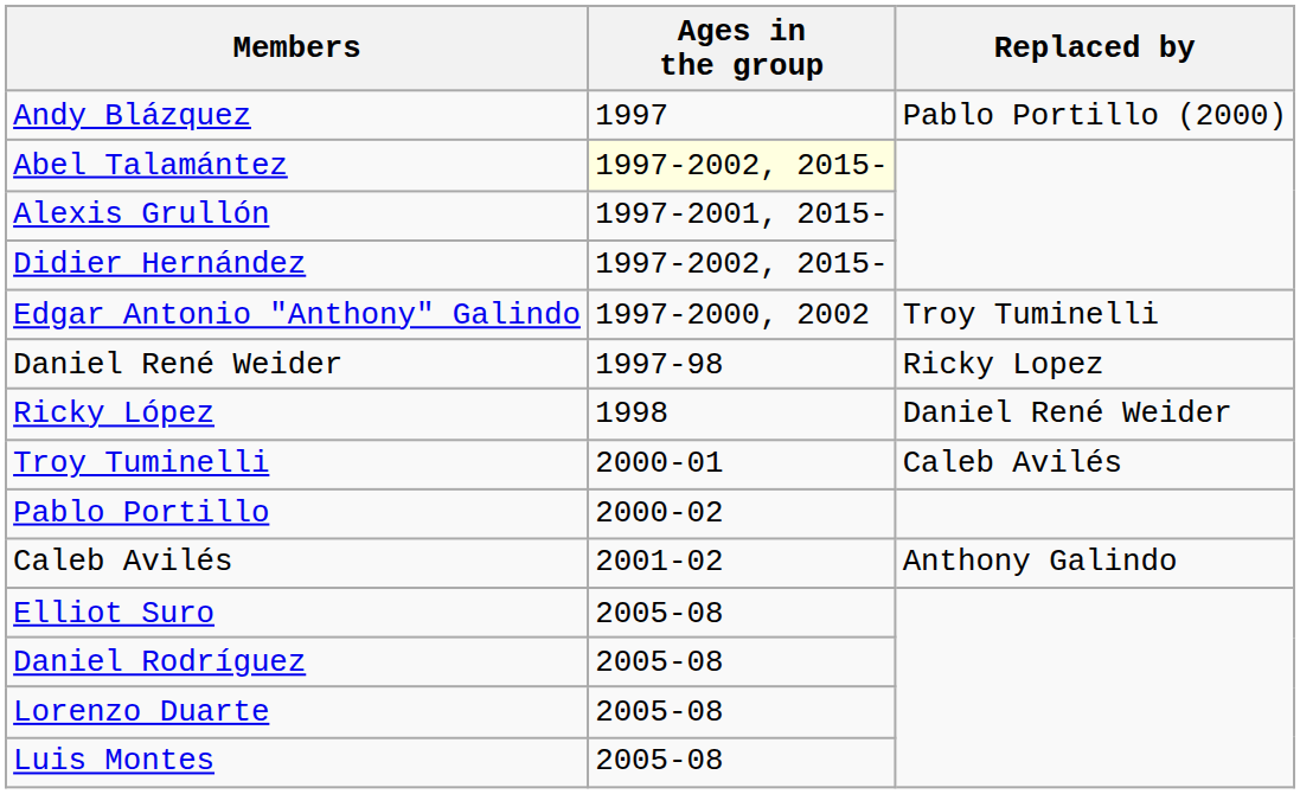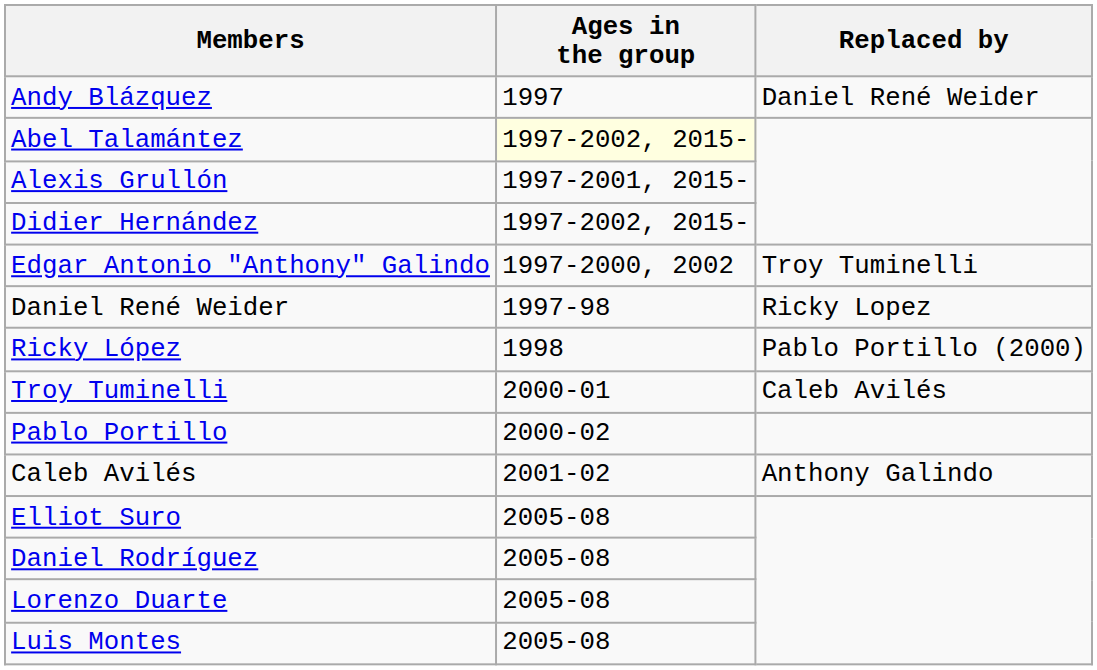 <table class="wikitable">
 <tr>
 <th>Members</th>
 <th>Ages in<br>the group</th>
 <th>Replaced by</th>
 </tr>
 <tr>
 <td><a href='#'>Andy Blázquez</a></td>
 <td>1997</td>
-<td>Pablo Portillo (2000)</td>
+<td>Daniel René Weider</td>
 </tr>
 <tr>
 <td><a href='#'>Abel Talamántez</a></td>
 <td style="background: lightyellow;">1997-2002, 2015-</td>
 </tr>
 <tr>
 <td><a href='#'>Alexis Grullón</a></td>
 <td>1997-2001, 2015-</td>
 </tr>
 <tr>
 <td><a href='#'>Didier Hernández</a></td>
 <td>1997-2002, 2015-</td>
 </tr>
 <tr>
 <td><a href='#'>Edgar Antonio "Anthony" Galindo</a></td>
 <td>1997-2000, 2002</td>
 <td>Troy Tuminelli</td>
 </tr>
 <tr>
 <td>Daniel René Weider</td>
 <td>1997-98</td>
 <td>Ricky Lopez</td>
 </tr>
 <tr>
 <td><a href='#'>Ricky López</a></td>
 <td>1998</td>
-<td>Daniel René Weider</td>
+<td>Pablo Portillo (2000)</td>
 </tr>
 <tr>
 <td><a href='#'>Troy Tuminelli</a></td>
 <td>2000-01</td>
 <td>Caleb Avilés</td>
 </tr>
 <tr>
 <td><a href='#'>Pablo Portillo</a></td>
 <td>2000-02</td>
 <td></td>
 </tr>
 <tr>
 <td>Caleb Avilés</td>
 <td>2001-02</td>
 <td>Anthony Galindo</td>
 </tr>
 <tr>
 <td><a href='#'>Elliot Suro</a></td>
 <td>2005-08</td>
 </tr>
 <tr>
 <td><a href='#'>Daniel Rodríguez</a></td>
 <td>2005-08</td>
 </tr>
 <tr>
 <td><a href='#'>Lorenzo Duarte</a></td>
 <td>2005-08</td>
 </tr>
 <tr>
 <td><a href='#'>Luis Montes</a></td>
 <td>2005-08</td>
 </tr>
 </table>
